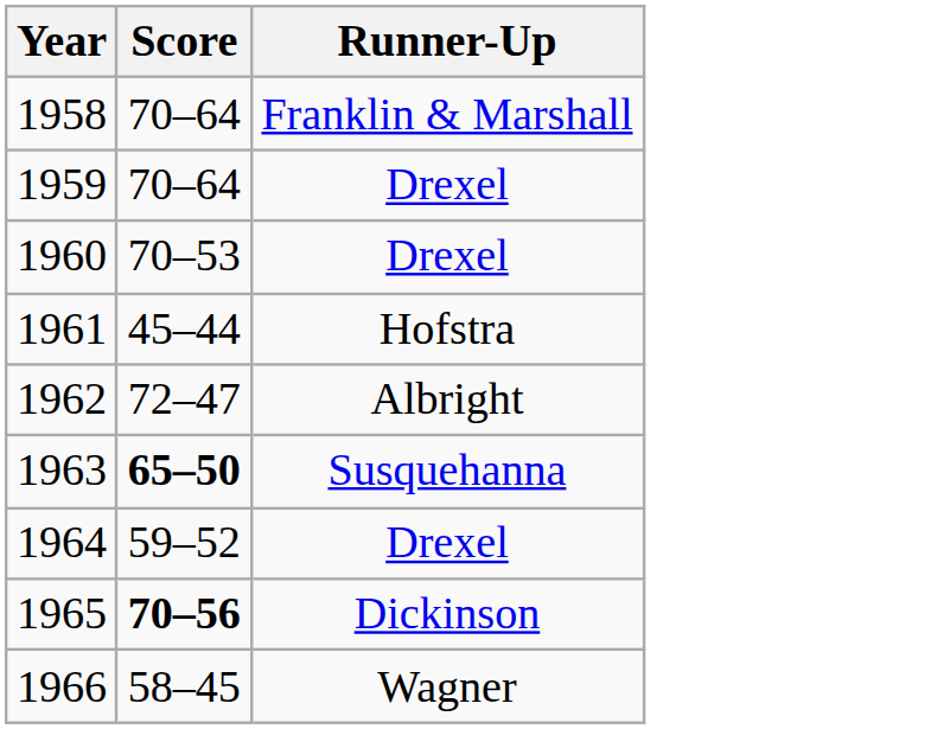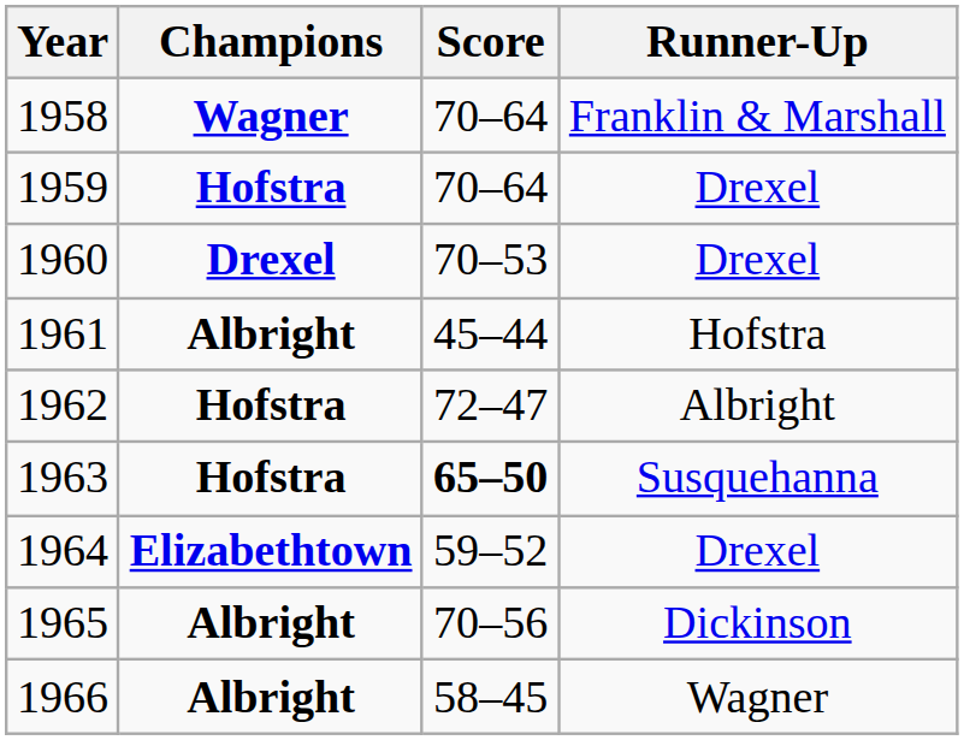 <table class="wikitable sortable">
 <tr>
 <th>Year</th>
+<th>Champions</th>
 <th>Score</th>
 <th>Runner-Up</th>
 </tr>
 <tr align=center>
 <td>1958</td>
+<td><strong><a href='#'>Wagner</a></strong></td>
 <td>70–64</td>
 <td><a href='#'>Franklin & Marshall</a></td>
 </tr>
 <tr align=center>
 <td>1959</td>
+<td><strong><a href='#'>Hofstra</a></strong></td>
 <td>70–64</td>
 <td><a href='#'>Drexel</a></td>
 </tr>
 <tr align=center>
 <td>1960</td>
+<td><strong><a href='#'>Drexel</a></strong></td>
 <td>70–53</td>
 <td><a href='#'>Drexel</a></td>
 </tr>
 <tr align=center>
 <td>1961</td>
+<td><strong>Albright</strong></td>
 <td>45–44</td>
 <td>Hofstra</td>
 </tr>
 <tr align=center>
 <td>1962</td>
+<td><strong>Hofstra</strong></td>
 <td>72–47</td>
 <td>Albright</td>
 </tr>
 <tr align=center>
 <td>1963</td>
+<td><strong>Hofstra</strong></td>
 <td><strong>65–50</strong></td>
 <td><a href='#'>Susquehanna</a></td>
 </tr>
 <tr align=center>
 <td>1964</td>
+<td><strong><a href='#'>Elizabethtown</a></strong></td>
 <td>59–52</td>
 <td><a href='#'>Drexel</a></td>
 </tr>
 <tr align=center>
 <td>1965</td>
-<td><strong>70–56</strong></td>
+<td><strong>Albright</strong></td>
+<td>70–56</td>
 <td><a href='#'>Dickinson</a></td>
 </tr>
 <tr align=center>
 <td>1966</td>
+<td><strong>Albright</strong></td>
 <td>58–45</td>
 <td>Wagner</td>
 </tr>
 </table>
